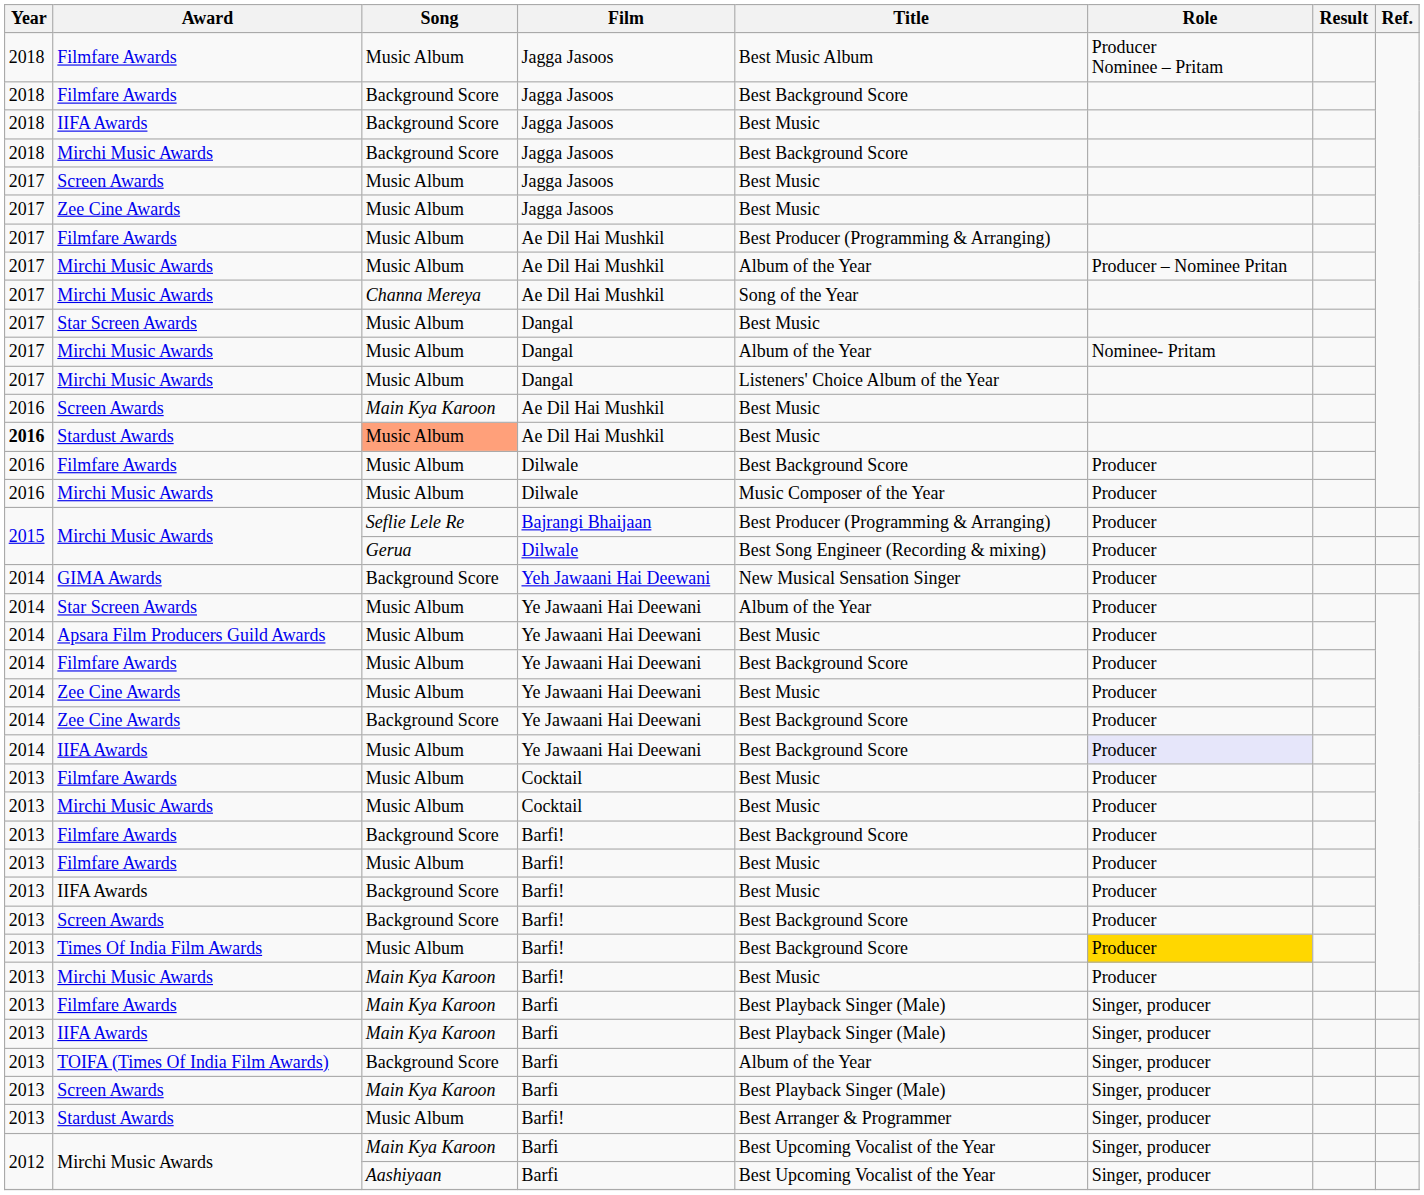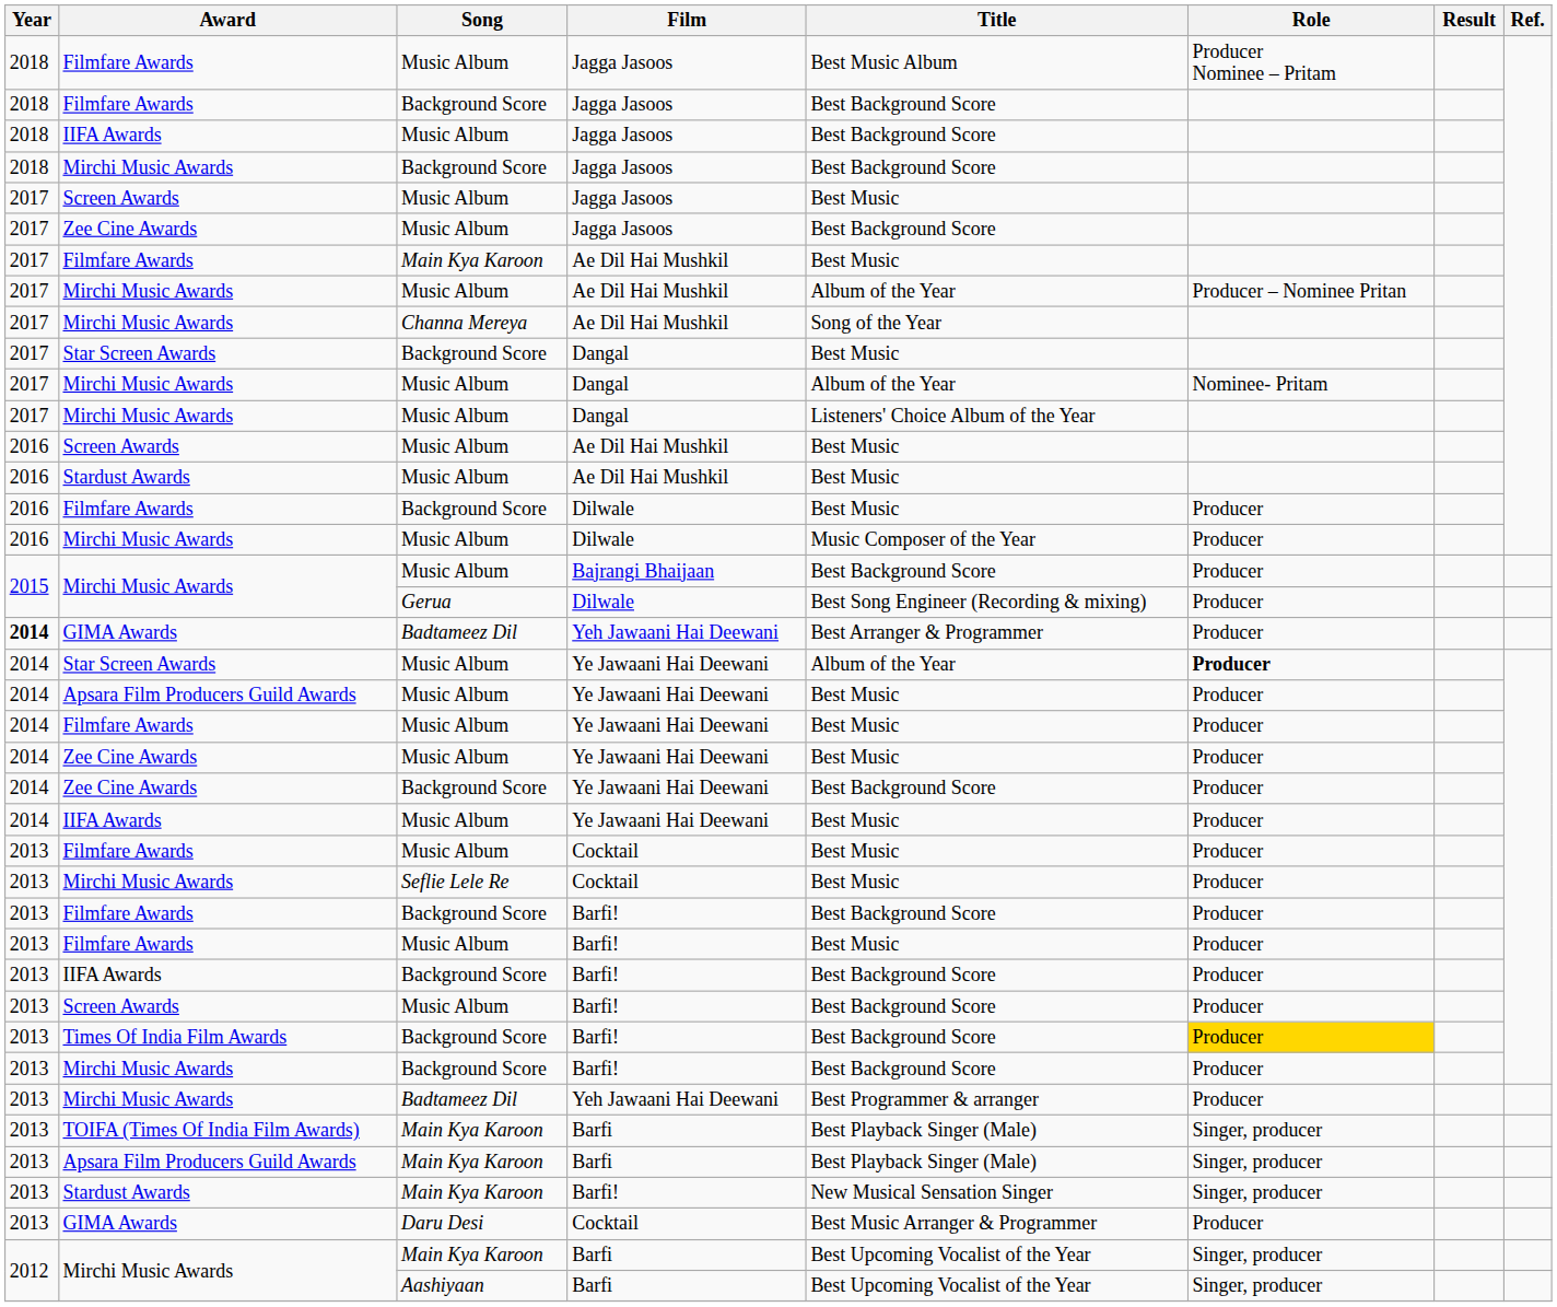 <table class="wikitable sortable" style="width:100%;">
 <tr>
 <th>Year</th>
 <th>Award</th>
 <th>Song</th>
 <th>Film</th>
 <th>Title</th>
 <th>Role</th>
 <th>Result</th>
 <th>Ref.</th>
 </tr>
 <tr>
 <td>2018</td>
 <td><a href='#'>Filmfare Awards</a></td>
 <td>Music Album</td>
 <td>Jagga Jasoos</td>
 <td>Best Music Album</td>
 <td>Producer<br>Nominee – Pritam</td>
 <td></td>
 </tr>
 <tr>
 <td>2018</td>
 <td><a href='#'>Filmfare Awards</a></td>
 <td>Background Score</td>
 <td>Jagga Jasoos</td>
 <td>Best Background Score</td>
 <td></td>
 <td></td>
 </tr>
 <tr>
 <td>2018</td>
 <td><a href='#'>IIFA Awards</a></td>
-<td>Background Score</td>
+<td>Music Album</td>
 <td>Jagga Jasoos</td>
-<td>Best Music</td>
+<td>Best Background Score</td>
 <td></td>
 <td></td>
 </tr>
 <tr>
 <td>2018</td>
 <td><a href='#'>Mirchi Music Awards</a></td>
 <td>Background Score</td>
 <td>Jagga Jasoos</td>
 <td>Best Background Score</td>
 <td></td>
 <td></td>
 </tr>
 <tr>
 <td>2017</td>
 <td><a href='#'>Screen Awards</a></td>
 <td>Music Album</td>
 <td>Jagga Jasoos</td>
 <td>Best Music</td>
 <td></td>
 <td></td>
 </tr>
 <tr>
 <td>2017</td>
 <td><a href='#'>Zee Cine Awards</a></td>
 <td>Music Album</td>
 <td>Jagga Jasoos</td>
-<td>Best Music</td>
+<td>Best Background Score</td>
 <td></td>
 <td></td>
 </tr>
 <tr>
 <td>2017</td>
 <td><a href='#'>Filmfare Awards</a></td>
-<td>Music Album</td>
+<td><em>Main Kya Karoon</em></td>
 <td>Ae Dil Hai Mushkil</td>
-<td>Best Producer (Programming & Arranging)</td>
+<td>Best Music</td>
 <td></td>
 <td></td>
 </tr>
 <tr>
 <td>2017</td>
 <td><a href='#'>Mirchi Music Awards</a></td>
 <td>Music Album</td>
 <td>Ae Dil Hai Mushkil</td>
 <td>Album of the Year</td>
 <td>Producer – Nominee Pritan</td>
 <td></td>
 </tr>
 <tr>
 <td>2017</td>
 <td><a href='#'>Mirchi Music Awards</a></td>
 <td><em>Channa Mereya</em></td>
 <td>Ae Dil Hai Mushkil</td>
 <td>Song of the Year</td>
 <td></td>
 <td></td>
 </tr>
 <tr>
 <td>2017</td>
 <td><a href='#'>Star Screen Awards</a></td>
-<td>Music Album</td>
+<td>Background Score</td>
 <td>Dangal</td>
 <td>Best Music</td>
 <td></td>
 <td></td>
 </tr>
 <tr>
 <td>2017</td>
 <td><a href='#'>Mirchi Music Awards</a></td>
 <td>Music Album</td>
 <td>Dangal</td>
 <td>Album of the Year</td>
 <td>Nominee- Pritam</td>
 <td></td>
 </tr>
 <tr>
 <td>2017</td>
 <td><a href='#'>Mirchi Music Awards</a></td>
 <td>Music Album</td>
 <td>Dangal</td>
 <td>Listeners' Choice Album of the Year</td>
 <td></td>
 <td></td>
 </tr>
 <tr>
 <td>2016</td>
 <td><a href='#'>Screen Awards</a></td>
-<td><em>Main Kya Karoon</em></td>
+<td>Music Album</td>
 <td>Ae Dil Hai Mushkil</td>
 <td>Best Music</td>
 <td></td>
 <td></td>
 </tr>
 <tr>
-<td><strong>2016</strong></td>
+<td>2016</td>
 <td><a href='#'>Stardust Awards</a></td>
-<td style="background: lightsalmon;">Music Album</td>
+<td>Music Album</td>
 <td>Ae Dil Hai Mushkil</td>
 <td>Best Music</td>
 <td></td>
 <td></td>
 </tr>
 <tr>
 <td>2016</td>
 <td><a href='#'>Filmfare Awards</a></td>
-<td>Music Album</td>
+<td>Background Score</td>
 <td>Dilwale</td>
-<td>Best Background Score</td>
+<td>Best Music</td>
 <td>Producer</td>
 <td></td>
 </tr>
 <tr>
 <td>2016</td>
 <td><a href='#'>Mirchi Music Awards</a></td>
 <td>Music Album</td>
 <td>Dilwale</td>
 <td>Music Composer of the Year</td>
 <td>Producer</td>
 <td></td>
 </tr>
 <tr>
 <td rowspan=2><a href='#'>2015</a></td>
 <td rowspan=2><a href='#'>Mirchi Music Awards</a></td>
-<td><em>Seflie Lele Re</em></td>
+<td>Music Album</td>
 <td><a href='#'>Bajrangi Bhaijaan</a></td>
-<td>Best Producer (Programming & Arranging)</td>
+<td>Best Background Score</td>
 <td>Producer</td>
 <td></td>
 <td></td>
 </tr>
 <tr>
 <td><em>Gerua</em></td>
 <td><a href='#'>Dilwale</a></td>
 <td>Best Song Engineer (Recording & mixing)</td>
 <td>Producer</td>
 <td></td>
 <td></td>
 </tr>
 <tr>
-<td>2014</td>
+<td><strong>2014</strong></td>
 <td><a href='#'>GIMA Awards</a></td>
-<td>Background Score</td>
+<td><em>Badtameez Dil</em></td>
 <td><a href='#'>Yeh Jawaani Hai Deewani</a></td>
-<td>New Musical Sensation Singer</td>
+<td>Best Arranger & Programmer</td>
 <td>Producer</td>
 <td></td>
 <td></td>
 </tr>
 <tr>
 <td>2014</td>
 <td><a href='#'>Star Screen Awards</a></td>
 <td>Music Album</td>
 <td>Ye Jawaani Hai Deewani</td>
 <td>Album of the Year</td>
-<td>Producer</td>
+<td><strong>Producer</strong></td>
 <td></td>
 </tr>
 <tr>
 <td>2014</td>
 <td><a href='#'>Apsara Film Producers Guild Awards</a></td>
 <td>Music Album</td>
 <td>Ye Jawaani Hai Deewani</td>
 <td>Best Music</td>
 <td>Producer</td>
 <td></td>
 </tr>
 <tr>
 <td>2014</td>
 <td><a href='#'>Filmfare Awards</a></td>
 <td>Music Album</td>
 <td>Ye Jawaani Hai Deewani</td>
-<td>Best Background Score</td>
+<td>Best Music</td>
 <td>Producer</td>
 <td></td>
 </tr>
 <tr>
 <td>2014</td>
 <td><a href='#'>Zee Cine Awards</a></td>
 <td>Music Album</td>
 <td>Ye Jawaani Hai Deewani</td>
 <td>Best Music</td>
 <td>Producer</td>
 <td></td>
 </tr>
 <tr>
 <td>2014</td>
 <td><a href='#'>Zee Cine Awards</a></td>
 <td>Background Score</td>
 <td>Ye Jawaani Hai Deewani</td>
 <td>Best Background Score</td>
 <td>Producer</td>
 <td></td>
 </tr>
 <tr>
 <td>2014</td>
 <td><a href='#'>IIFA Awards</a></td>
 <td>Music Album</td>
 <td>Ye Jawaani Hai Deewani</td>
-<td>Best Background Score</td>
-<td style="background: lavender;">Producer</td>
+<td>Best Music</td>
+<td>Producer</td>
 <td></td>
 </tr>
 <tr>
 <td>2013</td>
 <td><a href='#'>Filmfare Awards</a></td>
 <td>Music Album</td>
 <td>Cocktail</td>
 <td>Best Music</td>
 <td>Producer</td>
 <td></td>
 </tr>
 <tr>
 <td>2013</td>
 <td><a href='#'>Mirchi Music Awards</a></td>
-<td>Music Album</td>
+<td><em>Seflie Lele Re</em></td>
 <td>Cocktail</td>
 <td>Best Music</td>
 <td>Producer</td>
 <td></td>
 </tr>
 <tr>
 <td>2013</td>
 <td><a href='#'>Filmfare Awards</a></td>
 <td>Background Score</td>
 <td>Barfi!</td>
 <td>Best Background Score</td>
 <td>Producer</td>
 <td></td>
 </tr>
 <tr>
 <td>2013</td>
 <td><a href='#'>Filmfare Awards</a></td>
 <td>Music Album</td>
 <td>Barfi!</td>
 <td>Best Music</td>
 <td>Producer</td>
 <td></td>
 </tr>
 <tr>
 <td>2013</td>
 <td>IIFA Awards</td>
 <td>Background Score</td>
 <td>Barfi!</td>
-<td>Best Music</td>
+<td>Best Background Score</td>
 <td>Producer</td>
 <td></td>
 </tr>
 <tr>
 <td>2013</td>
 <td><a href='#'>Screen Awards</a></td>
+<td>Music Album</td>
+<td>Barfi!</td>
+<td>Best Background Score</td>
+<td>Producer</td>
+<td></td>
+</tr>
+<tr>
+<td>2013</td>
+<td><a href='#'>Times Of India Film Awards</a></td>
+<td>Background Score</td>
+<td>Barfi!</td>
+<td>Best Background Score</td>
+<td style="background: gold;">Producer</td>
+<td></td>
+</tr>
+<tr>
+<td>2013</td>
+<td><a href='#'>Mirchi Music Awards</a></td>
 <td>Background Score</td>
 <td>Barfi!</td>
 <td>Best Background Score</td>
 <td>Producer</td>
 <td></td>
 </tr>
 <tr>
 <td>2013</td>
-<td><a href='#'>Times Of India Film Awards</a></td>
-<td>Music Album</td>
-<td>Barfi!</td>
-<td>Best Background Score</td>
-<td style="background: gold;">Producer</td>
+<td><a href='#'>Mirchi Music Awards</a></td>
+<td><em>Badtameez Dil</em></td>
+<td>Yeh Jawaani Hai Deewani</td>
+<td>Best Programmer & arranger</td>
+<td>Producer</td>
+<td></td>
 <td></td>
 </tr>
 <tr>
 <td>2013</td>
-<td><a href='#'>Mirchi Music Awards</a></td>
-<td><em>Main Kya Karoon</em></td>
-<td>Barfi!</td>
-<td>Best Music</td>
-<td>Producer</td>
-<td></td>
-</tr>
-<tr>
-<td>2013</td>
-<td><a href='#'>Filmfare Awards</a></td>
+<td><a href='#'>TOIFA (Times Of India Film Awards)</a></td>
 <td><em>Main Kya Karoon</em></td>
 <td>Barfi</td>
 <td>Best Playback Singer (Male)</td>
 <td>Singer, producer</td>
 <td></td>
 <td></td>
 </tr>
 <tr>
 <td>2013</td>
-<td><a href='#'>IIFA Awards</a></td>
-<td><em>Main Kya Karoon</em></td>
-<td>Barfi</td>
-<td>Best Playback Singer (Male)</td>
-<td>Singer, producer</td>
-<td></td>
-<td></td>
-</tr>
-<tr>
-<td>2013</td>
-<td><a href='#'>TOIFA (Times Of India Film Awards)</a></td>
-<td>Background Score</td>
-<td>Barfi</td>
-<td>Album of the Year</td>
-<td>Singer, producer</td>
-<td></td>
-<td></td>
-</tr>
-<tr>
-<td>2013</td>
-<td><a href='#'>Screen Awards</a></td>
+<td><a href='#'>Apsara Film Producers Guild Awards</a></td>
 <td><em>Main Kya Karoon</em></td>
 <td>Barfi</td>
 <td>Best Playback Singer (Male)</td>
 <td>Singer, producer</td>
 <td></td>
 <td></td>
 </tr>
 <tr>
 <td>2013</td>
 <td><a href='#'>Stardust Awards</a></td>
-<td>Music Album</td>
+<td><em>Main Kya Karoon</em></td>
 <td>Barfi!</td>
-<td>Best Arranger & Programmer</td>
+<td>New Musical Sensation Singer</td>
 <td>Singer, producer</td>
+<td></td>
+<td></td>
+</tr>
+<tr>
+<td>2013</td>
+<td><a href='#'>GIMA Awards</a></td>
+<td><em>Daru Desi</em></td>
+<td>Cocktail</td>
+<td>Best Music Arranger & Programmer</td>
+<td>Producer</td>
 <td></td>
 <td></td>
 </tr>
 <tr>
 <td rowspan=2>2012</td>
 <td rowspan=2>Mirchi Music Awards</td>
 <td><em>Main Kya Karoon</em></td>
 <td>Barfi</td>
 <td>Best Upcoming Vocalist of the Year</td>
 <td>Singer, producer</td>
 <td></td>
 <td></td>
 </tr>
 <tr>
 <td><em>Aashiyaan</em></td>
 <td>Barfi</td>
 <td>Best Upcoming Vocalist of the Year</td>
 <td>Singer, producer</td>
 <td></td>
 <td></td>
 </tr>
 <tr>
 </tr>
 </table>
